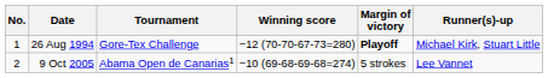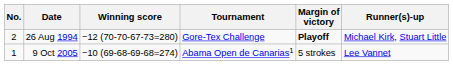 <table class="wikitable" style="font-size:95%;">
 <tr>
 <th>No.</th>
 <th>Date</th>
+<th>Winning score</th>
 <th>Tournament</th>
-<th>Winning score</th>
 <th>Margin of<br>victory</th>
 <th>Runner(s)-up</th>
 </tr>
 <tr>
-<td align=center>1</td>
+<td align=center>2</td>
 <td align=right>26 Aug <a href='#'>1994</a></td>
+<td>−12 (70-70-67-73=280)</td>
 <td><a href='#'>Gore-Tex Challenge</a></td>
-<td>−12 (70-70-67-73=280)</td>
 <td><strong>Playoff</strong></td>
 <td> <a href='#'>Michael Kirk</a>,  <a href='#'>Stuart Little</a></td>
 </tr>
 <tr>
-<td align=center>2</td>
+<td align=center>1</td>
 <td align=right>9 Oct <a href='#'>2005</a></td>
+<td>−10 (69-68-69-68=274)</td>
 <td><a href='#'>Abama Open de Canarias</a><sup>1</sup></td>
-<td>−10 (69-68-69-68=274)</td>
 <td>5 strokes</td>
 <td> <a href='#'>Lee Vannet</a></td>
 </tr>
 </table>
